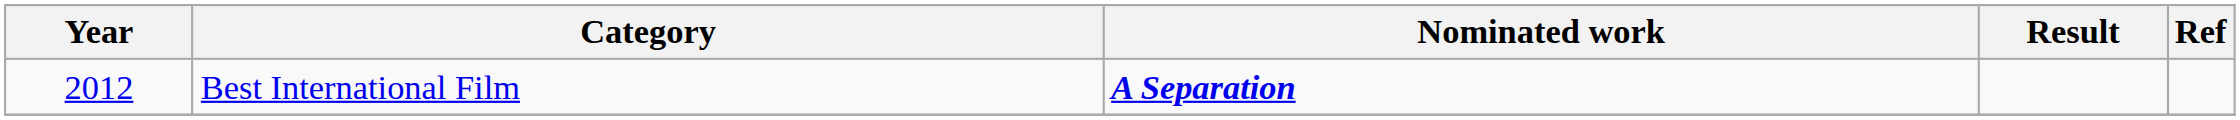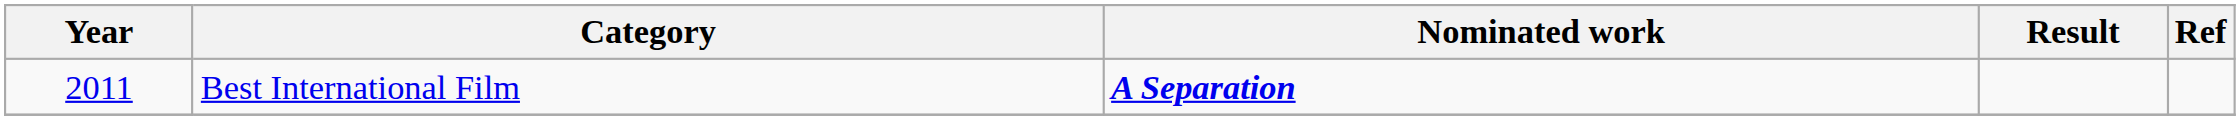 <table class=wikitable>
 <tr>
 <th scope="col" style="width:5em;">Year</th>
 <th scope="col" style="width:26em;">Category</th>
 <th scope="col" style="width:25em;">Nominated work</th>
 <th scope="col" style="width:5em;">Result</th>
 <th>Ref</th>
 </tr>
 <tr>
-<td style="text-align:center;"><a href='#'>2012</a></td>
+<td style="text-align:center;"><a href='#'>2011</a></td>
 <td><a href='#'>Best International Film</a></td>
 <td><strong><em><a href='#'>A Separation</a></em></strong></td>
 <td></td>
 <td></td>
 </tr>
 <tr>
 </tr>
 </table>
